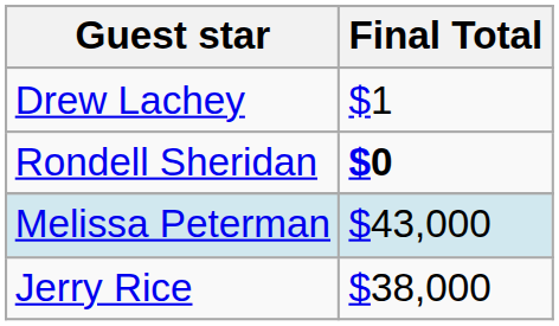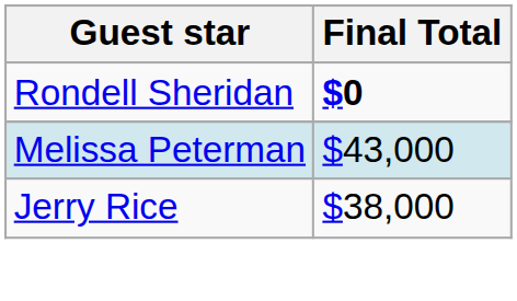 <table class="wikitable">
 <tr>
 <th>Guest star</th>
 <th>Final Total</th>
-</tr>
-<tr>
-<td><a href='#'>Drew Lachey</a></td>
-<td><a href='#'>$</a>1</td>
 </tr>
 <tr>
 <td><a href='#'>Rondell Sheridan</a></td>
 <td><strong><a href='#'>$</a>0</strong></td>
 </tr>
 <tr>
 </tr>
 <tr style="background:#D1E8EF;">
 <td><a href='#'>Melissa Peterman</a></td>
 <td><a href='#'>$</a>43,000</td>
 </tr>
 <tr>
 <td><a href='#'>Jerry Rice</a></td>
 <td><a href='#'>$</a>38,000</td>
 </tr>
 </table>
